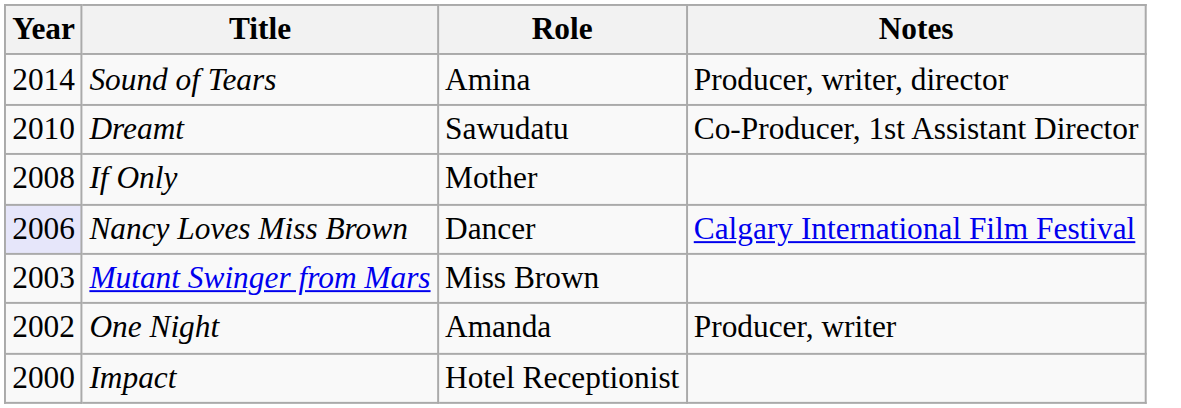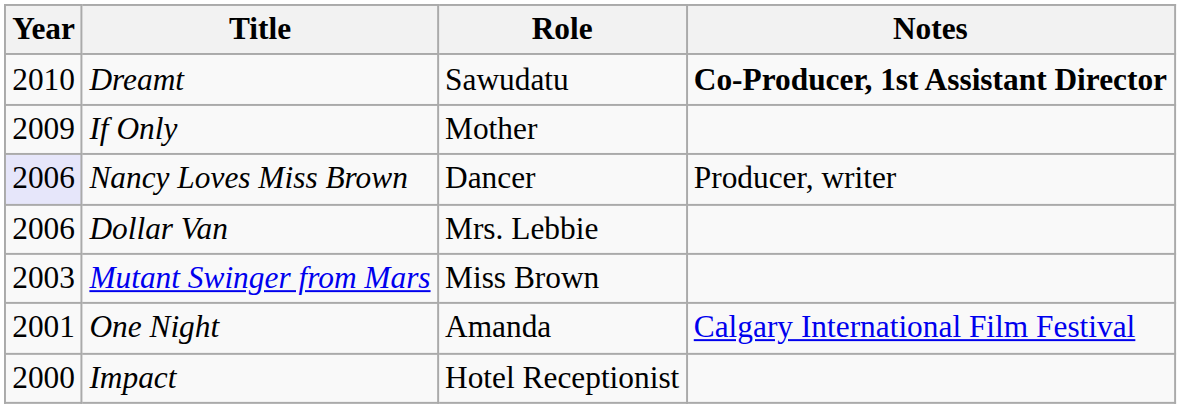 <table class="wikitable sortable">
 <tr>
 <th>Year</th>
 <th>Title</th>
 <th>Role</th>
 <th>Notes</th>
 </tr>
 <tr>
-<td>2014</td>
-<td><em>Sound of Tears</em></td>
-<td>Amina</td>
-<td>Producer, writer, director</td>
-</tr>
-<tr>
 <td>2010</td>
 <td><em>Dreamt</em></td>
 <td>Sawudatu</td>
-<td>Co-Producer, 1st Assistant Director</td>
+<td><strong>Co-Producer, 1st Assistant Director</strong></td>
 </tr>
 <tr>
-<td>2008</td>
+<td>2009</td>
 <td><em>If Only</em></td>
 <td>Mother</td>
 <td></td>
 </tr>
 <tr>
 <td style="background: lavender;">2006</td>
 <td><em>Nancy Loves Miss Brown</em></td>
 <td>Dancer</td>
-<td><a href='#'>Calgary International Film Festival</a></td>
+<td>Producer, writer</td>
+</tr>
+<tr>
+<td>2006</td>
+<td><em>Dollar Van</em></td>
+<td>Mrs. Lebbie</td>
+<td></td>
 </tr>
 <tr>
 <td>2003</td>
 <td><em><a href='#'>Mutant Swinger from Mars</a></em></td>
 <td>Miss Brown</td>
 <td></td>
 </tr>
 <tr>
-<td>2002</td>
+<td>2001</td>
 <td><em>One Night</em></td>
 <td>Amanda</td>
-<td>Producer, writer</td>
+<td><a href='#'>Calgary International Film Festival</a></td>
 </tr>
 <tr>
 <td>2000</td>
 <td><em>Impact</em></td>
 <td>Hotel Receptionist</td>
 <td></td>
 </tr>
 </table>
